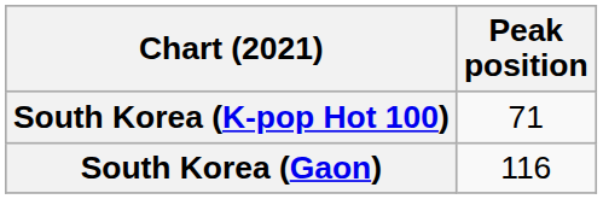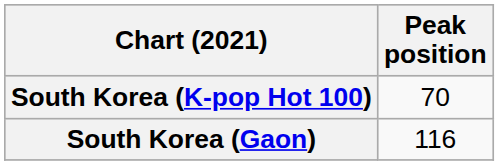 <table class="wikitable plainrowheaders" style="text-align:center">
 <tr>
 <th scope="col">Chart (2021)</th>
 <th scope="col">Peak<br>position</th>
 </tr>
 <tr>
 <th scope="row">South Korea (<a href='#'>K-pop Hot 100</a>)</th>
-<td>71</td>
+<td>70</td>
 </tr>
 <tr>
 <th scope="row">South Korea (<a href='#'>Gaon</a>)</th>
 <td>116</td>
 </tr>
 </table>
